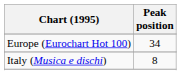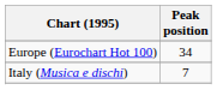 <table class="wikitable sortable">
 <tr>
 <th>Chart (1995)</th>
 <th>Peak<br>position</th>
 </tr>
 <tr>
 </tr>
 <tr>
 </tr>
 <tr>
 <td>Europe (<a href='#'>Eurochart Hot 100</a>)</td>
 <td align="center">34</td>
 </tr>
 <tr>
 </tr>
 <tr>
 </tr>
 <tr>
 </tr>
 <tr>
 <td>Italy (<em><a href='#'>Musica e dischi</a></em>)</td>
-<td align="center">8</td>
+<td align="center">7</td>
 </tr>
 <tr>
 </tr>
 <tr>
 </tr>
 <tr>
 </tr>
 <tr>
 </tr>
 <tr>
 </tr>
 </table>
